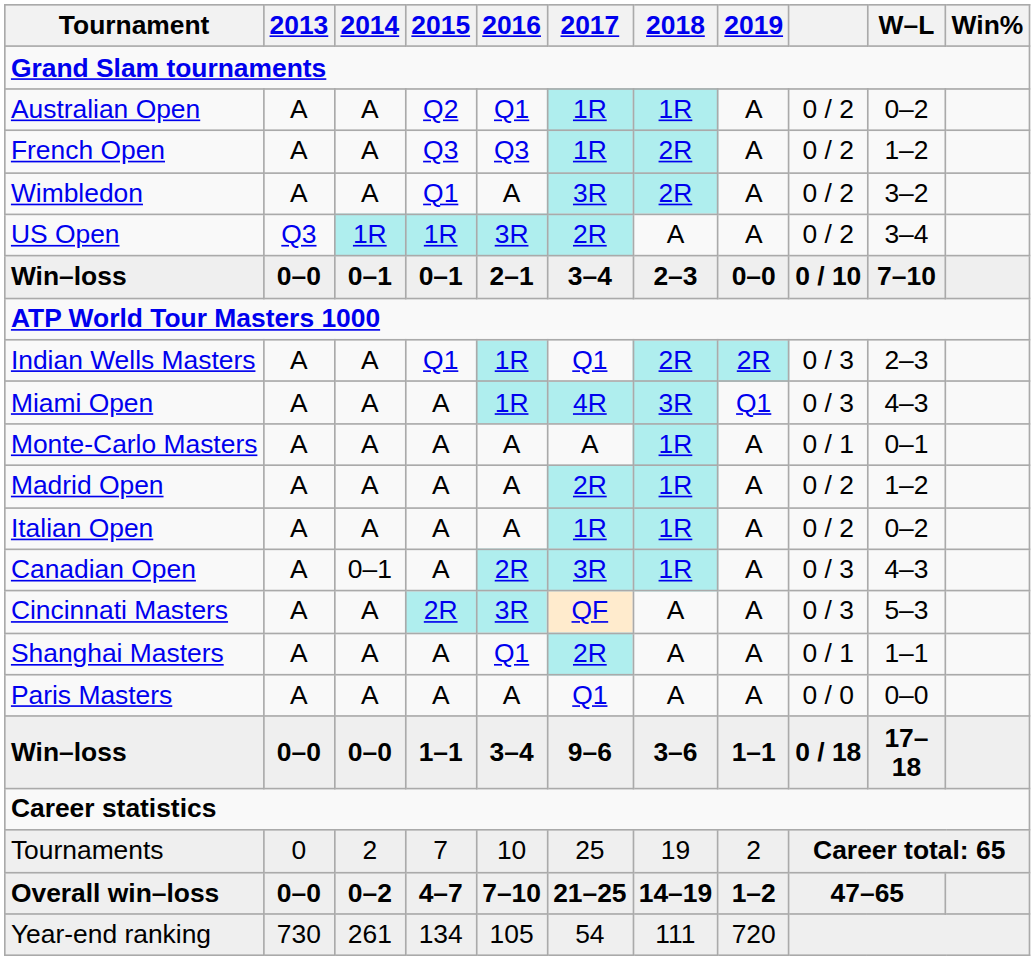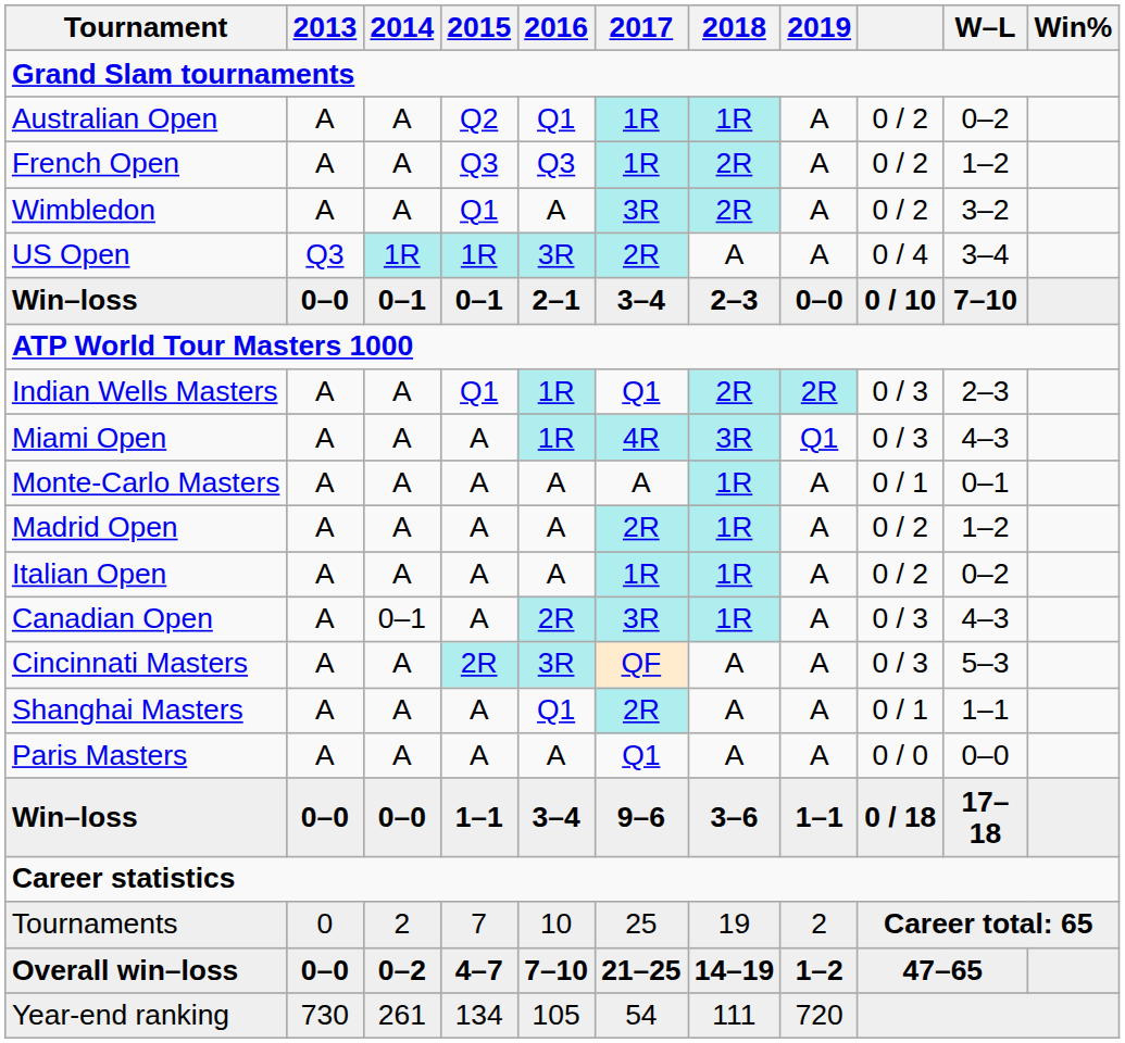 <table class=wikitable style=text-align:center>
 <tr>
 <th>Tournament</th>
 <th><a href='#'>2013</a></th>
 <th><a href='#'>2014</a></th>
 <th><a href='#'>2015</a></th>
 <th><a href='#'>2016</a></th>
 <th><a href='#'>2017</a></th>
 <th><a href='#'>2018</a></th>
 <th><a href='#'>2019</a></th>
 <th></th>
 <th width=40>W–L</th>
 <th>Win%</th>
 </tr>
 <tr>
 <td colspan="11" style="text-align:left;"><a href='#'><strong>Grand Slam tournaments</strong></a></td>
 </tr>
 <tr>
 <td align=left><a href='#'>Australian Open</a></td>
 <td>A</td>
 <td>A</td>
 <td><a href='#'>Q2</a></td>
 <td><a href='#'>Q1</a></td>
 <td bgcolor=afeeee><a href='#'>1R</a></td>
 <td bgcolor=afeeee><a href='#'>1R</a></td>
 <td>A</td>
 <td>0 / 2</td>
 <td>0–2</td>
 <td></td>
 </tr>
 <tr>
 <td align=left><a href='#'>French Open</a></td>
 <td>A</td>
 <td>A</td>
 <td><a href='#'>Q3</a></td>
 <td><a href='#'>Q3</a></td>
 <td bgcolor=afeeee><a href='#'>1R</a></td>
 <td bgcolor=afeeee><a href='#'>2R</a></td>
 <td>A</td>
 <td>0 / 2</td>
 <td>1–2</td>
 <td></td>
 </tr>
 <tr>
 <td align=left><a href='#'>Wimbledon</a></td>
 <td>A</td>
 <td>A</td>
 <td><a href='#'>Q1</a></td>
 <td>A</td>
 <td bgcolor=afeeee><a href='#'>3R</a></td>
 <td bgcolor=afeeee><a href='#'>2R</a></td>
 <td>A</td>
 <td>0 / 2</td>
 <td>3–2</td>
 <td></td>
 </tr>
 <tr>
 <td align=left><a href='#'>US Open</a></td>
 <td><a href='#'>Q3</a></td>
 <td bgcolor=afeeee><a href='#'>1R</a></td>
 <td bgcolor=afeeee><a href='#'>1R</a></td>
 <td bgcolor=afeeee><a href='#'>3R</a></td>
 <td bgcolor=afeeee><a href='#'>2R</a></td>
 <td>A</td>
 <td>A</td>
-<td>0 / 2</td>
+<td>0 / 4</td>
 <td>3–4</td>
 <td></td>
 </tr>
 <tr style=font-weight:bold;background:#efefef>
 <td style=text-align:left>Win–loss</td>
 <td>0–0</td>
 <td>0–1</td>
 <td>0–1</td>
 <td>2–1</td>
 <td>3–4</td>
 <td>2–3</td>
 <td>0–0</td>
 <td>0 / 10</td>
 <td>7–10</td>
 <td></td>
 </tr>
 <tr>
 <td colspan="11" align="left"><strong><a href='#'>ATP World Tour Masters 1000</a></strong></td>
 </tr>
 <tr>
 <td align=left><a href='#'>Indian Wells Masters</a></td>
 <td>A</td>
 <td>A</td>
 <td><a href='#'>Q1</a></td>
 <td bgcolor=afeeee><a href='#'>1R</a></td>
 <td><a href='#'>Q1</a></td>
 <td bgcolor=afeeee><a href='#'>2R</a></td>
 <td bgcolor=afeeee><a href='#'>2R</a></td>
 <td>0 / 3</td>
 <td>2–3</td>
 <td></td>
 </tr>
 <tr>
 <td align=left><a href='#'>Miami Open</a></td>
 <td>A</td>
 <td>A</td>
 <td>A</td>
 <td bgcolor=afeeee><a href='#'>1R</a></td>
 <td bgcolor=afeeee><a href='#'>4R</a></td>
 <td bgcolor=afeeee><a href='#'>3R</a></td>
 <td><a href='#'>Q1</a></td>
 <td>0 / 3</td>
 <td>4–3</td>
 <td></td>
 </tr>
 <tr>
 <td align=left><a href='#'>Monte-Carlo Masters</a></td>
 <td>A</td>
 <td>A</td>
 <td>A</td>
 <td>A</td>
 <td>A</td>
 <td bgcolor=afeeee><a href='#'>1R</a></td>
 <td>A</td>
 <td>0 / 1</td>
 <td>0–1</td>
 <td></td>
 </tr>
 <tr>
 <td align=left><a href='#'>Madrid Open</a></td>
 <td>A</td>
 <td>A</td>
 <td>A</td>
 <td>A</td>
 <td bgcolor=afeeee><a href='#'>2R</a></td>
 <td bgcolor=afeeee><a href='#'>1R</a></td>
 <td>A</td>
 <td>0 / 2</td>
 <td>1–2</td>
 <td></td>
 </tr>
 <tr>
 <td align=left><a href='#'>Italian Open</a></td>
 <td>A</td>
 <td>A</td>
 <td>A</td>
 <td>A</td>
 <td bgcolor=afeeee><a href='#'>1R</a></td>
 <td bgcolor=afeeee><a href='#'>1R</a></td>
 <td>A</td>
 <td>0 / 2</td>
 <td>0–2</td>
 <td></td>
 </tr>
 <tr>
 <td align=left><a href='#'>Canadian Open</a></td>
 <td>A</td>
 <td>0–1</td>
 <td>A</td>
 <td bgcolor=afeeee><a href='#'>2R</a></td>
 <td bgcolor=afeeee><a href='#'>3R</a></td>
 <td bgcolor=afeeee><a href='#'>1R</a></td>
 <td>A</td>
 <td>0 / 3</td>
 <td>4–3</td>
 <td></td>
 </tr>
 <tr>
 <td align=left><a href='#'>Cincinnati Masters</a></td>
 <td>A</td>
 <td>A</td>
 <td bgcolor=afeeee><a href='#'>2R</a></td>
 <td bgcolor=afeeee><a href='#'>3R</a></td>
 <td bgcolor=ffebcd><a href='#'>QF</a></td>
 <td>A</td>
 <td>A</td>
 <td>0 / 3</td>
 <td>5–3</td>
 <td></td>
 </tr>
 <tr>
 <td align=left><a href='#'>Shanghai Masters</a></td>
 <td>A</td>
 <td>A</td>
 <td>A</td>
 <td><a href='#'>Q1</a></td>
 <td bgcolor=afeeee><a href='#'>2R</a></td>
 <td>A</td>
 <td>A</td>
 <td>0 / 1</td>
 <td>1–1</td>
 <td></td>
 </tr>
 <tr>
 <td align=left><a href='#'>Paris Masters</a></td>
 <td>A</td>
 <td>A</td>
 <td>A</td>
 <td>A</td>
 <td><a href='#'>Q1</a></td>
 <td>A</td>
 <td>A</td>
 <td>0 / 0</td>
 <td>0–0</td>
 <td></td>
 </tr>
 <tr style=font-weight:bold;background:#efefef>
 <td style=text-align:left>Win–loss</td>
 <td>0–0</td>
 <td>0–0</td>
 <td>1–1</td>
 <td>3–4</td>
 <td>9–6</td>
 <td>3–6</td>
 <td>1–1</td>
 <td>0 / 18</td>
 <td>17–18</td>
 <td></td>
 </tr>
 <tr>
 <td colspan="11" style="text-align:left;"><strong>Career statistics</strong></td>
 </tr>
 <tr bgcolor=efefef>
 <td align=left>Tournaments</td>
 <td>0</td>
 <td>2</td>
 <td>7</td>
 <td>10</td>
 <td>25</td>
 <td>19</td>
 <td>2</td>
 <td colspan="3"><strong>Career total: 65</strong></td>
 </tr>
 <tr style=font-weight:bold;background:#efefef>
 <td style=text-align:left>Overall win–loss</td>
 <td>0–0</td>
 <td>0–2</td>
 <td>4–7</td>
 <td>7–10</td>
 <td>21–25</td>
 <td>14–19</td>
 <td>1–2</td>
 <td colspan=2>47–65</td>
 <td></td>
 </tr>
 <tr bgcolor=efefef>
 <td align=left>Year-end ranking</td>
 <td>730</td>
 <td>261</td>
 <td>134</td>
 <td>105</td>
 <td>54</td>
 <td>111</td>
 <td>720</td>
 <td colspan=3></td>
 </tr>
 </table>
